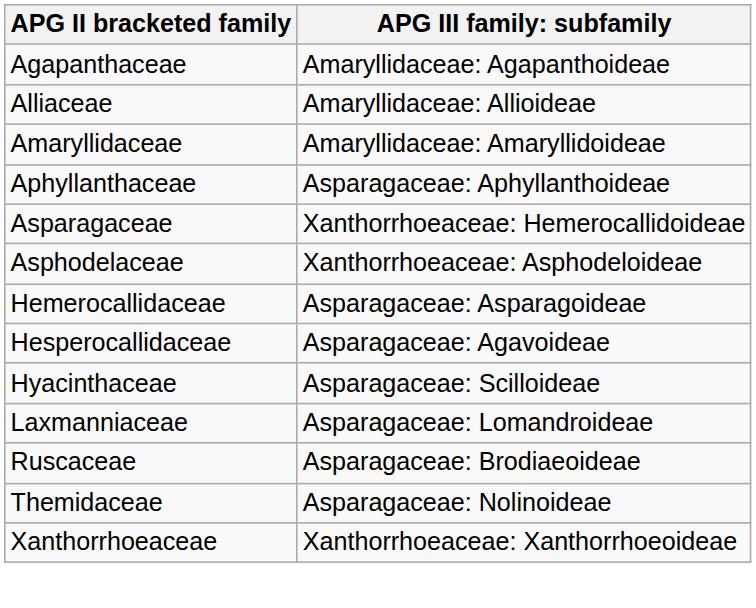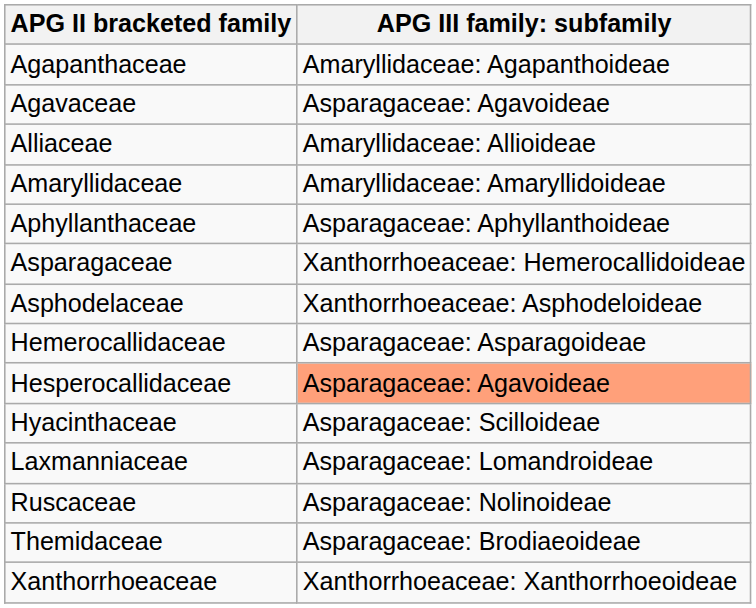 <table class="wikitable sortable" border="1">
 <tr>
 <th>APG II bracketed family</th>
 <th>APG III family: subfamily</th>
 </tr>
 <tr>
 <td>Agapanthaceae</td>
 <td>Amaryllidaceae: Agapanthoideae</td>
+</tr>
+<tr>
+<td>Agavaceae</td>
+<td>Asparagaceae: Agavoideae</td>
 </tr>
 <tr>
 <td>Alliaceae</td>
 <td>Amaryllidaceae: Allioideae</td>
 </tr>
 <tr>
 <td>Amaryllidaceae</td>
 <td>Amaryllidaceae: Amaryllidoideae</td>
 </tr>
 <tr>
 <td>Aphyllanthaceae</td>
 <td>Asparagaceae: Aphyllanthoideae</td>
 </tr>
 <tr>
 <td>Asparagaceae</td>
 <td>Xanthorrhoeaceae: Hemerocallidoideae</td>
 </tr>
 <tr>
 <td>Asphodelaceae</td>
 <td>Xanthorrhoeaceae: Asphodeloideae</td>
 </tr>
 <tr>
 <td>Hemerocallidaceae</td>
 <td>Asparagaceae: Asparagoideae</td>
 </tr>
 <tr>
 <td>Hesperocallidaceae</td>
-<td>Asparagaceae: Agavoideae</td>
+<td style="background: lightsalmon;">Asparagaceae: Agavoideae</td>
 </tr>
 <tr>
 <td>Hyacinthaceae</td>
 <td>Asparagaceae: Scilloideae</td>
 </tr>
 <tr>
 <td>Laxmanniaceae</td>
 <td>Asparagaceae: Lomandroideae</td>
 </tr>
 <tr>
 <td>Ruscaceae</td>
-<td>Asparagaceae: Brodiaeoideae</td>
+<td>Asparagaceae: Nolinoideae</td>
 </tr>
 <tr>
 <td>Themidaceae</td>
-<td>Asparagaceae: Nolinoideae</td>
+<td>Asparagaceae: Brodiaeoideae</td>
 </tr>
 <tr>
 <td>Xanthorrhoeaceae</td>
 <td>Xanthorrhoeaceae: Xanthorrhoeoideae</td>
 </tr>
 </table>
